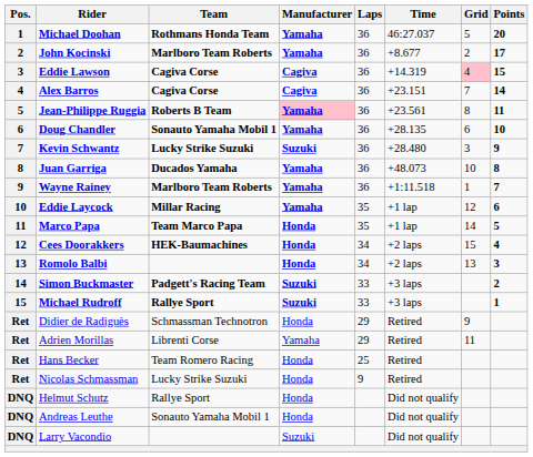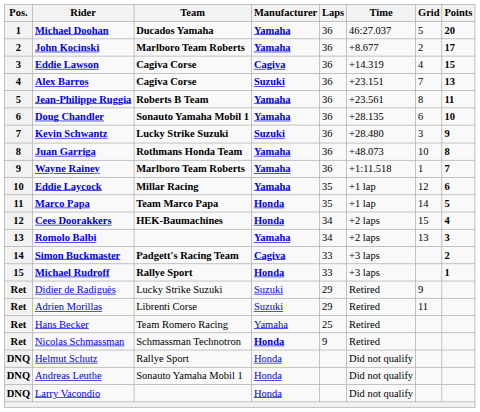 <table class="wikitable" style="font-size: 95%;">
 <tr>
 <th>Pos.</th>
 <th>Rider</th>
 <th>Team</th>
 <th>Manufacturer</th>
 <th>Laps</th>
 <th>Time</th>
 <th>Grid</th>
 <th>Points</th>
 </tr>
 <tr>
 <th>1</th>
 <td> <strong><a href='#'>Michael Doohan</a></strong></td>
-<td><strong>Rothmans Honda Team</strong></td>
+<td><strong>Ducados Yamaha</strong></td>
 <td><strong><a href='#'>Yamaha</a></strong></td>
 <td>36</td>
 <td>46:27.037</td>
 <td>5</td>
 <td><strong>20</strong></td>
 </tr>
 <tr>
 <th>2</th>
 <td> <strong><a href='#'>John Kocinski</a></strong></td>
 <td><strong>Marlboro Team Roberts</strong></td>
 <td><strong><a href='#'>Yamaha</a></strong></td>
 <td>36</td>
 <td>+8.677</td>
 <td>2</td>
 <td><strong>17</strong></td>
 </tr>
 <tr>
 <th>3</th>
 <td> <strong><a href='#'>Eddie Lawson</a></strong></td>
 <td><strong>Cagiva Corse</strong></td>
 <td><strong><a href='#'>Cagiva</a></strong></td>
 <td>36</td>
 <td>+14.319</td>
-<td style="background: pink;">4</td>
+<td>4</td>
 <td><strong>15</strong></td>
 </tr>
 <tr>
 <th>4</th>
 <td> <strong><a href='#'>Alex Barros</a></strong></td>
 <td><strong>Cagiva Corse</strong></td>
-<td><strong><a href='#'>Cagiva</a></strong></td>
+<td><strong><a href='#'>Suzuki</a></strong></td>
 <td>36</td>
 <td>+23.151</td>
 <td>7</td>
-<td><strong>14</strong></td>
+<td><strong>13</strong></td>
 </tr>
 <tr>
 <th>5</th>
 <td> <strong><a href='#'>Jean-Philippe Ruggia</a></strong></td>
 <td><strong>Roberts B Team</strong></td>
-<td style="background: pink;"><strong><a href='#'>Yamaha</a></strong></td>
+<td><strong><a href='#'>Yamaha</a></strong></td>
 <td>36</td>
 <td>+23.561</td>
 <td>8</td>
 <td><strong>11</strong></td>
 </tr>
 <tr>
 <th>6</th>
 <td> <strong><a href='#'>Doug Chandler</a></strong></td>
 <td><strong>Sonauto Yamaha Mobil 1</strong></td>
 <td><strong><a href='#'>Yamaha</a></strong></td>
 <td>36</td>
 <td>+28.135</td>
 <td>6</td>
 <td><strong>10</strong></td>
 </tr>
 <tr>
 <th>7</th>
 <td> <strong><a href='#'>Kevin Schwantz</a></strong></td>
 <td><strong>Lucky Strike Suzuki</strong></td>
 <td><strong><a href='#'>Suzuki</a></strong></td>
 <td>36</td>
 <td>+28.480</td>
 <td>3</td>
 <td><strong>9</strong></td>
 </tr>
 <tr>
 <th>8</th>
 <td> <strong><a href='#'>Juan Garriga</a></strong></td>
-<td><strong>Ducados Yamaha</strong></td>
+<td><strong>Rothmans Honda Team</strong></td>
 <td><strong><a href='#'>Yamaha</a></strong></td>
 <td>36</td>
 <td>+48.073</td>
 <td>10</td>
 <td><strong>8</strong></td>
 </tr>
 <tr>
 <th>9</th>
 <td> <strong><a href='#'>Wayne Rainey</a></strong></td>
 <td><strong>Marlboro Team Roberts</strong></td>
 <td><strong><a href='#'>Yamaha</a></strong></td>
 <td>36</td>
 <td>+1:11.518</td>
 <td>1</td>
 <td><strong>7</strong></td>
 </tr>
 <tr>
 <th>10</th>
 <td> <strong><a href='#'>Eddie Laycock</a></strong></td>
 <td><strong>Millar Racing</strong></td>
 <td><strong><a href='#'>Yamaha</a></strong></td>
 <td>35</td>
 <td>+1 lap</td>
 <td>12</td>
 <td><strong>6</strong></td>
 </tr>
 <tr>
 <th>11</th>
 <td> <strong><a href='#'>Marco Papa</a></strong></td>
 <td><strong>Team Marco Papa</strong></td>
 <td><strong><a href='#'>Honda</a></strong></td>
 <td>35</td>
 <td>+1 lap</td>
 <td>14</td>
 <td><strong>5</strong></td>
 </tr>
 <tr>
 <th>12</th>
 <td> <strong><a href='#'>Cees Doorakkers</a></strong></td>
 <td><strong>HEK-Baumachines</strong></td>
 <td><strong><a href='#'>Honda</a></strong></td>
 <td>34</td>
 <td>+2 laps</td>
 <td>15</td>
 <td><strong>4</strong></td>
 </tr>
 <tr>
 <th>13</th>
 <td> <strong><a href='#'>Romolo Balbi</a></strong></td>
 <td></td>
-<td><strong><a href='#'>Honda</a></strong></td>
+<td><strong><a href='#'>Yamaha</a></strong></td>
 <td>34</td>
 <td>+2 laps</td>
 <td>13</td>
 <td><strong>3</strong></td>
 </tr>
 <tr>
 <th>14</th>
 <td> <strong><a href='#'>Simon Buckmaster</a></strong></td>
 <td><strong>Padgett's Racing Team</strong></td>
-<td><strong><a href='#'>Suzuki</a></strong></td>
+<td><strong><a href='#'>Cagiva</a></strong></td>
 <td>33</td>
 <td>+3 laps</td>
 <td></td>
 <td><strong>2</strong></td>
 </tr>
 <tr>
 <th>15</th>
 <td> <strong><a href='#'>Michael Rudroff</a></strong></td>
 <td><strong>Rallye Sport</strong></td>
-<td><strong><a href='#'>Suzuki</a></strong></td>
+<td><strong><a href='#'>Honda</a></strong></td>
 <td>33</td>
 <td>+3 laps</td>
 <td></td>
 <td><strong>1</strong></td>
 </tr>
 <tr>
 <th>Ret</th>
 <td> <a href='#'>Didier de Radiguès</a></td>
-<td>Schmassman Technotron</td>
-<td><a href='#'>Honda</a></td>
+<td>Lucky Strike Suzuki</td>
+<td><a href='#'>Suzuki</a></td>
 <td>29</td>
 <td>Retired</td>
 <td>9</td>
 <td></td>
 </tr>
 <tr>
 <th>Ret</th>
 <td> <a href='#'>Adrien Morillas</a></td>
 <td>Librenti Corse</td>
-<td><a href='#'>Yamaha</a></td>
+<td><a href='#'>Suzuki</a></td>
 <td>29</td>
 <td>Retired</td>
 <td>11</td>
 <td></td>
 </tr>
 <tr>
 <th>Ret</th>
 <td> <a href='#'>Hans Becker</a></td>
 <td>Team Romero Racing</td>
-<td><a href='#'>Honda</a></td>
+<td><a href='#'>Yamaha</a></td>
 <td>25</td>
 <td>Retired</td>
 <td></td>
 <td></td>
 </tr>
 <tr>
 <th>Ret</th>
 <td> <a href='#'>Nicolas Schmassman</a></td>
-<td>Lucky Strike Suzuki</td>
-<td><a href='#'>Honda</a></td>
+<td>Schmassman Technotron</td>
+<td><strong><a href='#'>Honda</a></strong></td>
 <td>9</td>
 <td>Retired</td>
 <td></td>
 <td></td>
 </tr>
 <tr>
 <th>DNQ</th>
 <td> <a href='#'>Helmut Schutz</a></td>
 <td>Rallye Sport</td>
 <td><a href='#'>Honda</a></td>
 <td></td>
 <td>Did not qualify</td>
 <td></td>
 <td></td>
 </tr>
 <tr>
 <th>DNQ</th>
 <td> <a href='#'>Andreas Leuthe</a></td>
 <td>Sonauto Yamaha Mobil 1</td>
 <td><a href='#'>Honda</a></td>
 <td></td>
 <td>Did not qualify</td>
 <td></td>
 <td></td>
 </tr>
 <tr>
 <th>DNQ</th>
 <td> <a href='#'>Larry Vacondio</a></td>
 <td></td>
-<td><a href='#'>Suzuki</a></td>
+<td><a href='#'>Honda</a></td>
 <td></td>
 <td>Did not qualify</td>
 <td></td>
 <td></td>
 </tr>
 <tr>
 <th colspan=8></th>
 </tr>
 </table>
